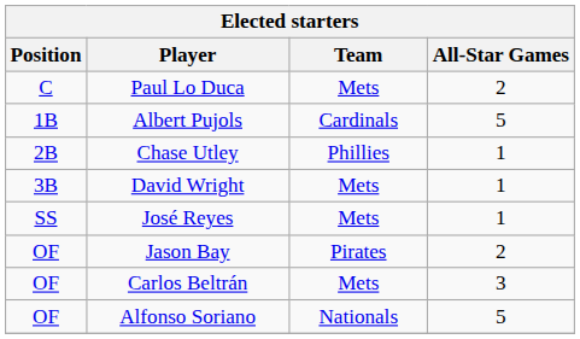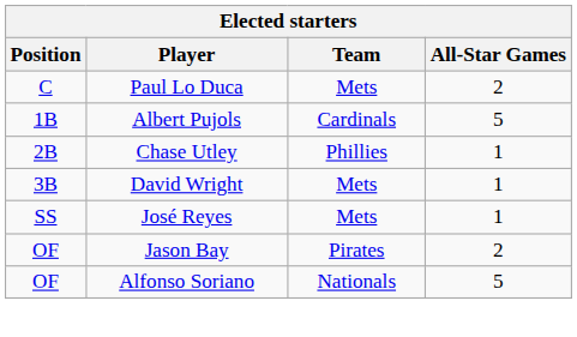 <table class="wikitable" style="font-size: 100%; text-align:right;">
 <tr>
 <th colspan="4">Elected starters</th>
 </tr>
 <tr>
 <th>Position</th>
 <th width="150">Player</th>
 <th width="100">Team</th>
 <th>All-Star Games</th>
 </tr>
 <tr>
 <td align="center"><a href='#'>C</a></td>
 <td align="center"><a href='#'>Paul Lo Duca</a></td>
 <td align="center"><a href='#'>Mets</a></td>
 <td align="center">2</td>
 </tr>
 <tr>
 <td align="center"><a href='#'>1B</a></td>
 <td align="center"><a href='#'>Albert Pujols</a></td>
 <td align="center"><a href='#'>Cardinals</a></td>
 <td align="center">5</td>
 </tr>
 <tr>
 <td align="center"><a href='#'>2B</a></td>
 <td align="center"><a href='#'>Chase Utley</a></td>
 <td align="center"><a href='#'>Phillies</a></td>
 <td align="center">1</td>
 </tr>
 <tr>
 <td align="center"><a href='#'>3B</a></td>
 <td align="center"><a href='#'>David Wright</a></td>
 <td align="center"><a href='#'>Mets</a></td>
 <td align="center">1</td>
 </tr>
 <tr>
 <td align="center"><a href='#'>SS</a></td>
 <td align="center"><a href='#'>José Reyes</a></td>
 <td align="center"><a href='#'>Mets</a></td>
 <td align="center">1</td>
 </tr>
 <tr>
 <td align="center"><a href='#'>OF</a></td>
 <td align="center"><a href='#'>Jason Bay</a></td>
 <td align="center"><a href='#'>Pirates</a></td>
 <td align="center">2</td>
 </tr>
 <tr>
 <td align="center"><a href='#'>OF</a></td>
-<td align="center"><a href='#'>Carlos Beltrán</a></td>
-<td align="center"><a href='#'>Mets</a></td>
-<td align="center">3</td>
-</tr>
-<tr>
-<td align="center"><a href='#'>OF</a></td>
 <td align="center"><a href='#'>Alfonso Soriano</a></td>
 <td align="center"><a href='#'>Nationals</a></td>
 <td align="center">5</td>
 </tr>
 <tr>
 </tr>
 </table>
